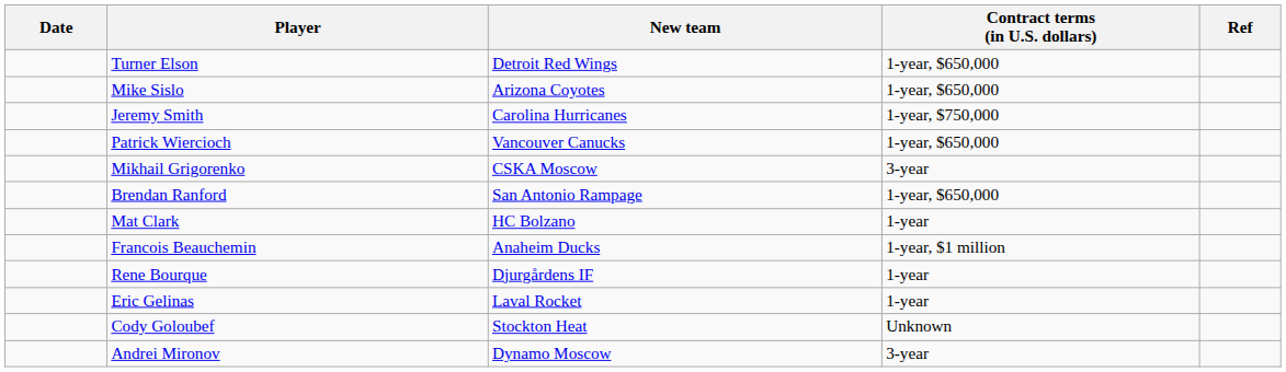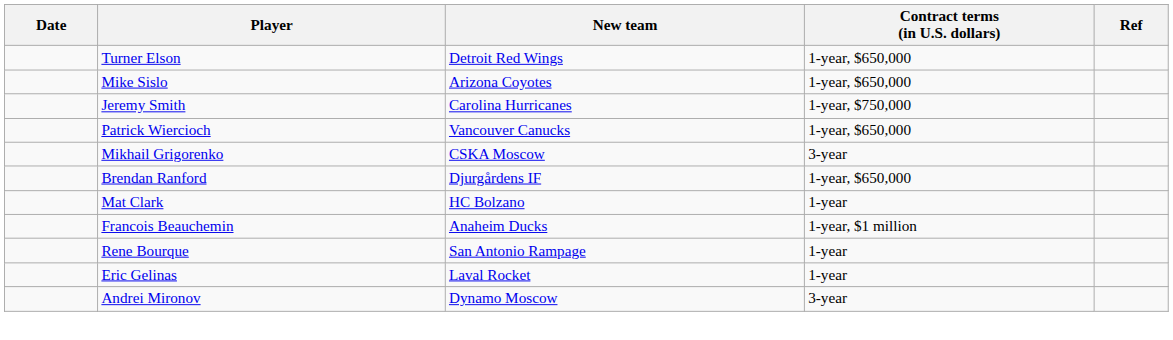 <table class="wikitable" width=97%>
 <tr style="background:#ddd; text-align:center;">
 <th>Date</th>
 <th>Player</th>
 <th>New team</th>
 <th>Contract terms<br>(in U.S. dollars)</th>
 <th>Ref</th>
 </tr>
 <tr>
 <td></td>
 <td><a href='#'>Turner Elson</a></td>
 <td><a href='#'>Detroit Red Wings</a></td>
 <td>1-year, $650,000</td>
 <td></td>
 </tr>
 <tr>
 <td></td>
 <td><a href='#'>Mike Sislo</a></td>
 <td><a href='#'>Arizona Coyotes</a></td>
 <td>1-year, $650,000</td>
 <td></td>
 </tr>
 <tr>
 <td></td>
 <td><a href='#'>Jeremy Smith</a></td>
 <td><a href='#'>Carolina Hurricanes</a></td>
 <td>1-year, $750,000</td>
 <td></td>
 </tr>
 <tr>
 <td></td>
 <td><a href='#'>Patrick Wiercioch</a></td>
 <td><a href='#'>Vancouver Canucks</a></td>
 <td>1-year, $650,000</td>
 <td></td>
 </tr>
 <tr>
 <td></td>
 <td><a href='#'>Mikhail Grigorenko</a></td>
 <td><a href='#'>CSKA Moscow</a></td>
 <td>3-year</td>
 <td></td>
 </tr>
 <tr>
 <td></td>
 <td><a href='#'>Brendan Ranford</a></td>
-<td><a href='#'>San Antonio Rampage</a></td>
+<td><a href='#'>Djurgårdens IF</a></td>
 <td>1-year, $650,000</td>
 <td></td>
 </tr>
 <tr>
 <td></td>
 <td><a href='#'>Mat Clark</a></td>
 <td><a href='#'>HC Bolzano</a></td>
 <td>1-year</td>
 <td></td>
 </tr>
 <tr>
 <td></td>
 <td><a href='#'>Francois Beauchemin</a></td>
 <td><a href='#'>Anaheim Ducks</a></td>
 <td>1-year, $1 million</td>
 <td></td>
 </tr>
 <tr>
 <td></td>
 <td><a href='#'>Rene Bourque</a></td>
-<td><a href='#'>Djurgårdens IF</a></td>
+<td><a href='#'>San Antonio Rampage</a></td>
 <td>1-year</td>
 <td></td>
 </tr>
 <tr>
 <td></td>
 <td><a href='#'>Eric Gelinas</a></td>
 <td><a href='#'>Laval Rocket</a></td>
 <td>1-year</td>
 <td></td>
 </tr>
 <tr>
 <td></td>
-<td><a href='#'>Cody Goloubef</a></td>
-<td><a href='#'>Stockton Heat</a></td>
-<td>Unknown</td>
-<td></td>
-</tr>
-<tr>
-<td></td>
 <td><a href='#'>Andrei Mironov</a></td>
 <td><a href='#'>Dynamo Moscow</a></td>
 <td>3-year</td>
 <td></td>
 </tr>
 </table>
